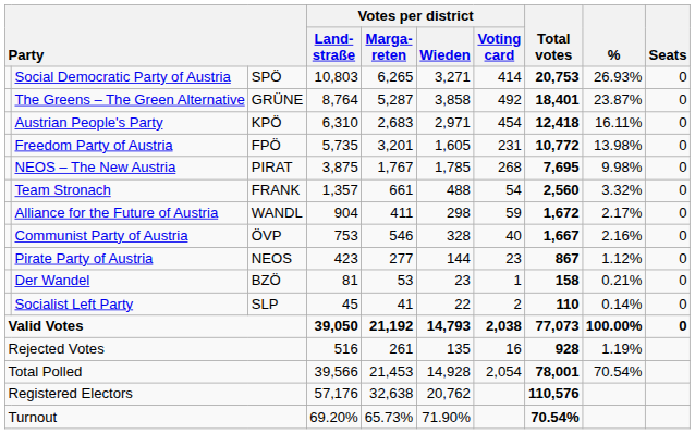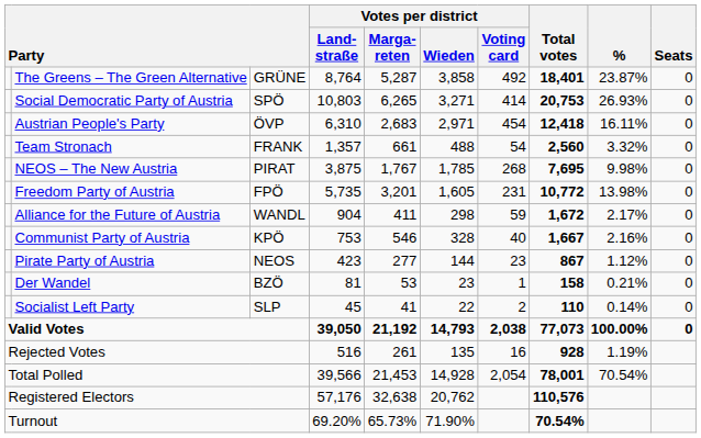 <table class="wikitable" border="1" style="text-align:right;">
 <tr>
 <th style="text-align:left;" valign=bottom rowspan=2 colspan=3>Party</th>
 <th colspan=4>Votes per district</th>
 <th align=center valign=bottom rowspan=2 width="50">Total<br>votes</th>
 <th align=center valign=bottom rowspan=2 width="50">%</th>
 <th align=center valign=bottom rowspan=2>Seats</th>
 </tr>
 <tr>
 <th align=center valign=bottom width="50"><a href='#'>Land-<br>straße</a></th>
 <th align=center valign=bottom width="50"><a href='#'>Marga-<br>reten</a></th>
 <th align=center valign=bottom width="50"><a href='#'>Wieden</a></th>
 <th align=center valign=bottom width="50"><a href='#'>Voting<br>card</a></th>
 </tr>
 <tr>
 <td></td>
+<td align=left style="white-space: nowrap;"><a href='#'>The Greens – The Green Alternative</a></td>
+<td align=left>GRÜNE</td>
+<td>8,764</td>
+<td>5,287</td>
+<td>3,858</td>
+<td>492</td>
+<td><strong>18,401</strong></td>
+<td>23.87%</td>
+<td>0</td>
+</tr>
+<tr>
+<td></td>
 <td align=left><a href='#'>Social Democratic Party of Austria</a></td>
 <td align=left>SPÖ</td>
 <td>10,803</td>
 <td>6,265</td>
 <td>3,271</td>
 <td>414</td>
 <td><strong>20,753</strong></td>
 <td>26.93%</td>
 <td>0</td>
 </tr>
 <tr>
 <td></td>
-<td align=left style="white-space: nowrap;"><a href='#'>The Greens – The Green Alternative</a></td>
-<td align=left>GRÜNE</td>
-<td>8,764</td>
-<td>5,287</td>
-<td>3,858</td>
-<td>492</td>
-<td><strong>18,401</strong></td>
-<td>23.87%</td>
-<td>0</td>
-</tr>
-<tr>
-<td></td>
 <td align=left><a href='#'>Austrian People's Party</a></td>
-<td align=left>KPÖ</td>
+<td align=left>ÖVP</td>
 <td>6,310</td>
 <td>2,683</td>
 <td>2,971</td>
 <td>454</td>
 <td><strong>12,418</strong></td>
 <td>16.11%</td>
 <td>0</td>
 </tr>
 <tr>
 <td></td>
-<td align=left><a href='#'>Freedom Party of Austria</a></td>
-<td align=left>FPÖ</td>
-<td>5,735</td>
-<td>3,201</td>
-<td>1,605</td>
-<td>231</td>
-<td><strong>10,772</strong></td>
-<td>13.98%</td>
+<td align=left><a href='#'>Team Stronach</a></td>
+<td align=left>FRANK</td>
+<td>1,357</td>
+<td>661</td>
+<td>488</td>
+<td>54</td>
+<td><strong>2,560</strong></td>
+<td>3.32%</td>
 <td>0</td>
 </tr>
 <tr>
 <td></td>
 <td align=left><a href='#'>NEOS – The New Austria</a></td>
 <td align=left>PIRAT</td>
 <td>3,875</td>
 <td>1,767</td>
 <td>1,785</td>
 <td>268</td>
 <td><strong>7,695</strong></td>
 <td>9.98%</td>
 <td>0</td>
 </tr>
 <tr>
 <td></td>
-<td align=left><a href='#'>Team Stronach</a></td>
-<td align=left>FRANK</td>
-<td>1,357</td>
-<td>661</td>
-<td>488</td>
-<td>54</td>
-<td><strong>2,560</strong></td>
-<td>3.32%</td>
+<td align=left><a href='#'>Freedom Party of Austria</a></td>
+<td align=left>FPÖ</td>
+<td>5,735</td>
+<td>3,201</td>
+<td>1,605</td>
+<td>231</td>
+<td><strong>10,772</strong></td>
+<td>13.98%</td>
 <td>0</td>
 </tr>
 <tr>
 <td></td>
 <td align=left><a href='#'>Alliance for the Future of Austria</a></td>
 <td align=left>WANDL</td>
 <td>904</td>
 <td>411</td>
 <td>298</td>
 <td>59</td>
 <td><strong>1,672</strong></td>
 <td>2.17%</td>
 <td>0</td>
 </tr>
 <tr>
 <td></td>
 <td align=left><a href='#'>Communist Party of Austria</a></td>
-<td align=left>ÖVP</td>
+<td align=left>KPÖ</td>
 <td>753</td>
 <td>546</td>
 <td>328</td>
 <td>40</td>
 <td><strong>1,667</strong></td>
 <td>2.16%</td>
 <td>0</td>
 </tr>
 <tr>
 <td></td>
 <td align=left><a href='#'>Pirate Party of Austria</a></td>
 <td align=left>NEOS</td>
 <td>423</td>
 <td>277</td>
 <td>144</td>
 <td>23</td>
 <td><strong>867</strong></td>
 <td>1.12%</td>
 <td>0</td>
 </tr>
 <tr>
 <td></td>
 <td align=left><a href='#'>Der Wandel</a></td>
 <td align=left>BZÖ</td>
 <td>81</td>
 <td>53</td>
 <td>23</td>
 <td>1</td>
 <td><strong>158</strong></td>
 <td>0.21%</td>
 <td>0</td>
 </tr>
 <tr>
 <td></td>
 <td align=left><a href='#'>Socialist Left Party</a></td>
 <td align=left>SLP</td>
 <td>45</td>
 <td>41</td>
 <td>22</td>
 <td>2</td>
 <td><strong>110</strong></td>
 <td>0.14%</td>
 <td>0</td>
 </tr>
 <tr style="font-weight:bold">
 <td align=left colspan=3>Valid Votes</td>
 <td>39,050</td>
 <td>21,192</td>
 <td>14,793</td>
 <td>2,038</td>
 <td>77,073</td>
 <td>100.00%</td>
 <td>0</td>
 </tr>
 <tr>
 <td align=left colspan=3>Rejected Votes</td>
 <td>516</td>
 <td>261</td>
 <td>135</td>
 <td>16</td>
 <td><strong>928</strong></td>
 <td>1.19%</td>
 <td></td>
 </tr>
 <tr>
 <td align=left colspan=3>Total Polled</td>
 <td>39,566</td>
 <td>21,453</td>
 <td>14,928</td>
 <td>2,054</td>
 <td><strong>78,001</strong></td>
 <td>70.54%</td>
 <td></td>
 </tr>
 <tr>
 <td align=left colspan=3>Registered Electors</td>
 <td>57,176</td>
 <td>32,638</td>
 <td>20,762</td>
 <td></td>
 <td><strong>110,576</strong></td>
 <td></td>
 <td></td>
 </tr>
 <tr>
 <td align=left colspan=3>Turnout</td>
 <td>69.20%</td>
 <td>65.73%</td>
 <td>71.90%</td>
 <td></td>
 <td><strong>70.54%</strong></td>
 <td></td>
 <td></td>
 </tr>
 </table>
